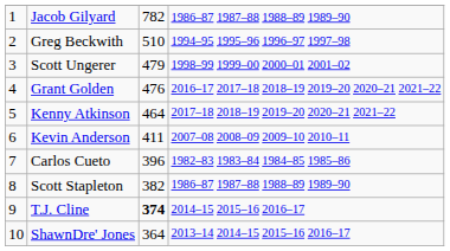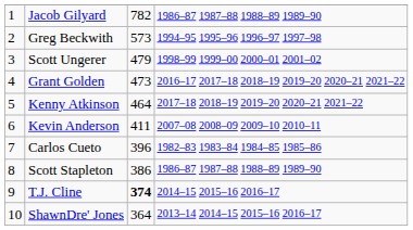 <table class="wikitable">
 <tr>
 </tr>
 <tr>
 <td>1</td>
 <td><a href='#'>Jacob Gilyard</a></td>
 <td>782</td>
 <td style="font-size:80%;"><a href='#'>1986–87</a> <a href='#'>1987–88</a> <a href='#'>1988–89</a> <a href='#'>1989–90</a></td>
 </tr>
 <tr>
 <td>2</td>
 <td>Greg Beckwith</td>
-<td>510</td>
+<td>573</td>
 <td style="font-size:80%;"><a href='#'>1994–95</a> <a href='#'>1995–96</a> <a href='#'>1996–97</a> <a href='#'>1997–98</a></td>
 </tr>
 <tr>
 <td>3</td>
 <td>Scott Ungerer</td>
 <td>479</td>
 <td style="font-size:80%;"><a href='#'>1998–99</a> <a href='#'>1999–00</a> <a href='#'>2000–01</a> <a href='#'>2001–02</a></td>
 </tr>
 <tr>
 <td>4</td>
 <td><a href='#'>Grant Golden</a></td>
-<td>476</td>
+<td>473</td>
 <td style="font-size:80%;"><a href='#'>2016–17</a> <a href='#'>2017–18</a> <a href='#'>2018–19</a> <a href='#'>2019–20</a> <a href='#'>2020–21</a> <a href='#'>2021–22</a></td>
 </tr>
 <tr>
 <td>5</td>
 <td><a href='#'>Kenny Atkinson</a></td>
 <td>464</td>
 <td style="font-size:80%;"><a href='#'>2017–18</a> <a href='#'>2018–19</a> <a href='#'>2019–20</a> <a href='#'>2020–21</a> <a href='#'>2021–22</a></td>
 </tr>
 <tr>
 <td>6</td>
 <td><a href='#'>Kevin Anderson</a></td>
 <td>411</td>
 <td style="font-size:80%;"><a href='#'>2007–08</a> <a href='#'>2008–09</a> <a href='#'>2009–10</a> <a href='#'>2010–11</a></td>
 </tr>
 <tr>
 <td>7</td>
 <td>Carlos Cueto</td>
 <td>396</td>
 <td style="font-size:80%;"><a href='#'>1982–83</a> <a href='#'>1983–84</a> <a href='#'>1984–85</a> <a href='#'>1985–86</a></td>
 </tr>
 <tr>
 <td>8</td>
 <td>Scott Stapleton</td>
-<td>382</td>
+<td>386</td>
 <td style="font-size:80%;"><a href='#'>1986–87</a> <a href='#'>1987–88</a> <a href='#'>1988–89</a> <a href='#'>1989–90</a></td>
 </tr>
 <tr>
 <td>9</td>
 <td><a href='#'>T.J. Cline</a></td>
 <td><strong>374</strong></td>
 <td style="font-size:80%;"><a href='#'>2014–15</a> <a href='#'>2015–16</a> <a href='#'>2016–17</a></td>
 </tr>
 <tr>
 <td>10</td>
 <td><a href='#'>ShawnDre' Jones</a></td>
 <td>364</td>
 <td style="font-size:80%;"><a href='#'>2013–14</a> <a href='#'>2014–15</a> <a href='#'>2015–16</a> <a href='#'>2016–17</a></td>
 </tr>
 </table>
